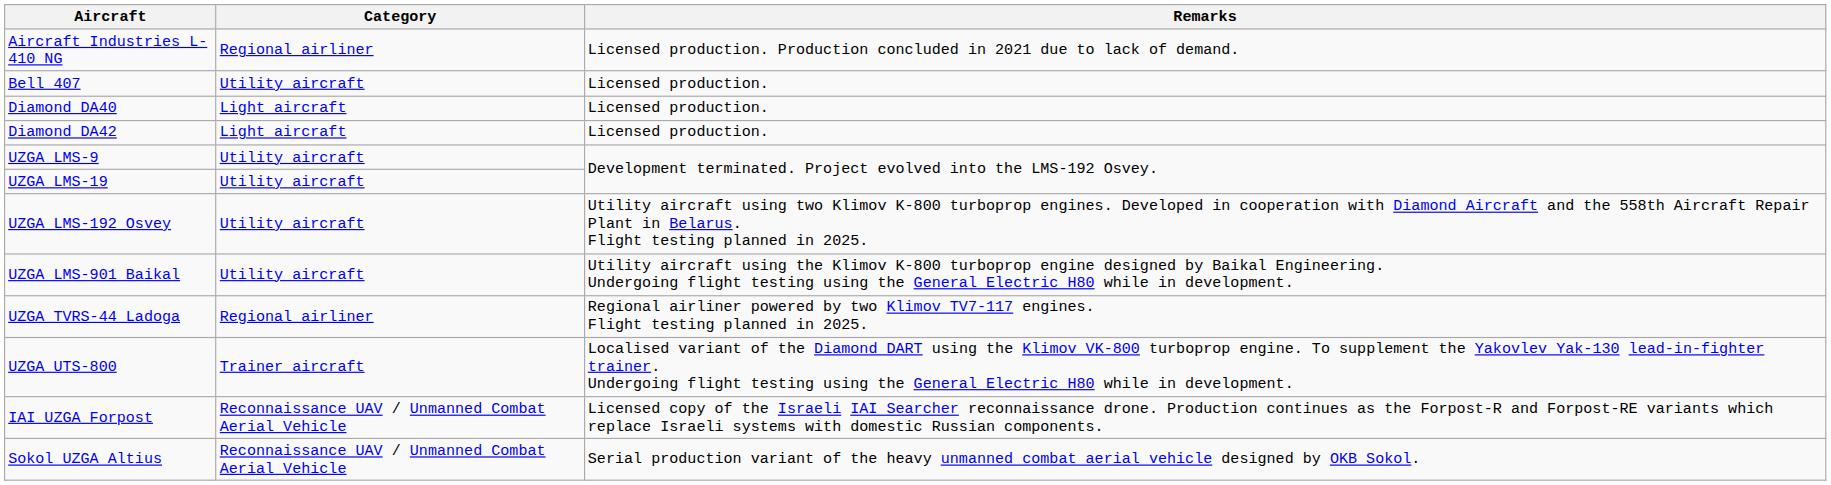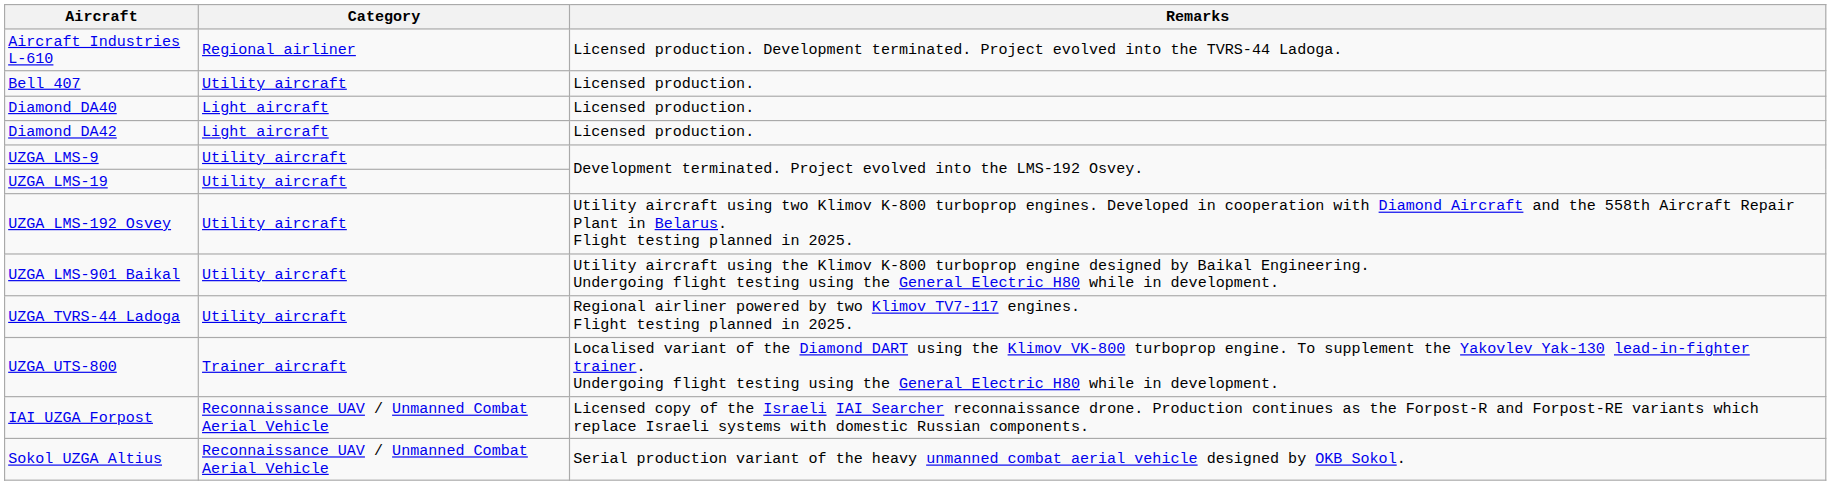 <table class="wikitable">
 <tr>
 <th>Aircraft</th>
 <th>Category</th>
 <th>Remarks</th>
 </tr>
 <tr>
-<td><a href='#'>Aircraft Industries L-410 NG</a></td>
+<td><a href='#'>Aircraft Industries L-610</a></td>
 <td><a href='#'>Regional airliner</a></td>
-<td>Licensed production. Production concluded in 2021 due to lack of demand.</td>
+<td>Licensed production. Development terminated. Project evolved into the TVRS-44 Ladoga.</td>
 </tr>
 <tr>
 <td><a href='#'>Bell 407</a></td>
 <td><a href='#'>Utility aircraft</a></td>
 <td>Licensed production.</td>
 </tr>
 <tr>
 <td><a href='#'>Diamond DA40</a></td>
 <td><a href='#'>Light aircraft</a></td>
 <td>Licensed production.</td>
 </tr>
 <tr>
 <td><a href='#'>Diamond DA42</a></td>
 <td><a href='#'>Light aircraft</a></td>
 <td>Licensed production.</td>
 </tr>
 <tr>
 <td><a href='#'>UZGA LMS-9</a></td>
 <td><a href='#'>Utility aircraft</a></td>
 <td rowspan="2">Development terminated. Project evolved into the LMS-192 Osvey.</td>
 </tr>
 <tr>
 <td><a href='#'>UZGA LMS-19</a></td>
 <td><a href='#'>Utility aircraft</a></td>
 </tr>
 <tr>
 <td><a href='#'>UZGA LMS-192 Osvey</a></td>
 <td><a href='#'>Utility aircraft</a></td>
 <td>Utility aircraft using two Klimov K-800 turboprop engines. Developed in cooperation with <a href='#'>Diamond Aircraft</a> and the 558th Aircraft Repair Plant in <a href='#'>Belarus</a>.<br>Flight testing planned in 2025.</td>
 </tr>
 <tr>
 <td><a href='#'>UZGA LMS-901 Baikal</a></td>
 <td><a href='#'>Utility aircraft</a></td>
 <td>Utility aircraft using the Klimov K-800 turboprop engine designed by Baikal Engineering.<br>Undergoing flight testing using the <a href='#'>General Electric H80</a> while in development.</td>
 </tr>
 <tr>
 <td><a href='#'>UZGA TVRS-44 Ladoga</a></td>
-<td><a href='#'>Regional airliner</a></td>
+<td><a href='#'>Utility aircraft</a></td>
 <td>Regional airliner powered by two <a href='#'>Klimov TV7-117</a> engines.<br>Flight testing planned in 2025.</td>
 </tr>
 <tr>
 <td><a href='#'>UZGA UTS-800</a></td>
 <td><a href='#'>Trainer aircraft</a></td>
 <td>Localised variant of the <a href='#'>Diamond DART</a> using the <a href='#'>Klimov VK-800</a> turboprop engine. To supplement the <a href='#'>Yakovlev Yak-130</a> <a href='#'>lead-in-fighter trainer</a>.<br>Undergoing flight testing using the <a href='#'>General Electric H80</a> while in development.</td>
 </tr>
 <tr>
 <td><a href='#'>IAI UZGA Forpost</a></td>
 <td><a href='#'>Reconnaissance UAV</a> / <a href='#'>Unmanned Combat Aerial Vehicle</a></td>
 <td>Licensed copy of the <a href='#'>Israeli</a> <a href='#'>IAI Searcher</a> reconnaissance drone. Production continues as the Forpost-R and Forpost-RE variants which replace Israeli systems with domestic Russian components.</td>
 </tr>
 <tr>
 <td><a href='#'>Sokol UZGA Altius</a></td>
 <td><a href='#'>Reconnaissance UAV</a> / <a href='#'>Unmanned Combat Aerial Vehicle</a></td>
 <td>Serial production variant of the heavy <a href='#'>unmanned combat aerial vehicle</a> designed by <a href='#'>OKB Sokol</a>.</td>
 </tr>
 </table>
